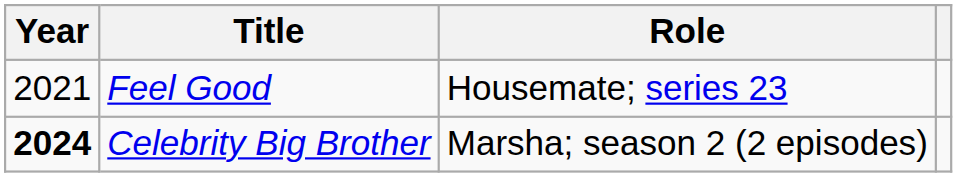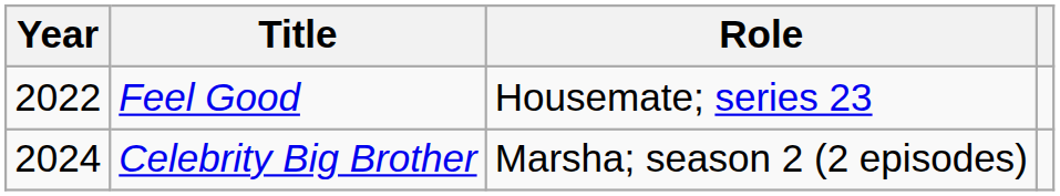 <table class="wikitable plainrowheaders sortable">
 <tr>
 <th>Year</th>
 <th>Title</th>
 <th>Role</th>
 <th class="unsortable"></th>
 </tr>
 <tr>
-<td>2021</td>
+<td>2022</td>
 <td><a href='#'><em>Feel Good</em></a></td>
 <td>Housemate; <a href='#'>series 23</a></td>
 <td></td>
 </tr>
 <tr>
-<td><strong>2024</strong></td>
+<td>2024</td>
 <td><em><a href='#'>Celebrity Big Brother</a></em></td>
 <td>Marsha; season 2 (2 episodes)</td>
 <td align="center"></td>
 </tr>
 </table>
